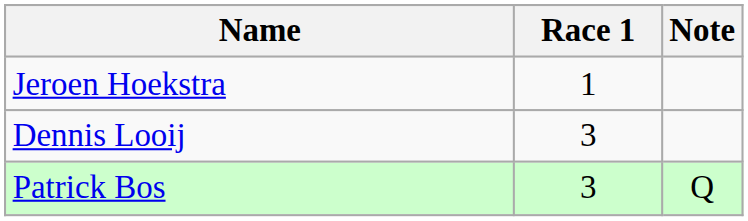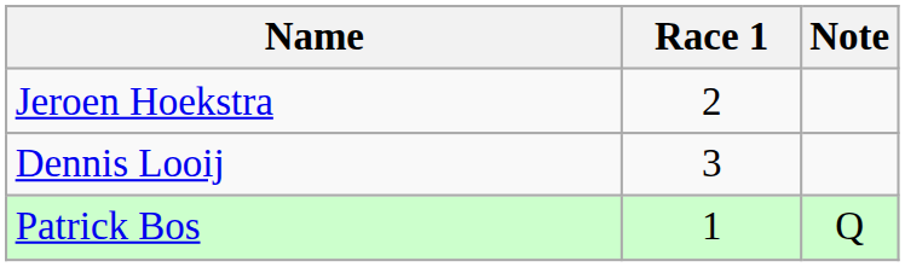 <table class="wikitable" style="text-align:center;">
 <tr>
 <th style="width:15em">Name</th>
 <th style="width:4em">Race 1</th>
 <th>Note</th>
 </tr>
 <tr>
 <td align=left><a href='#'>Jeroen Hoekstra</a></td>
-<td>1</td>
+<td>2</td>
 <td></td>
 </tr>
 <tr>
 <td align=left><a href='#'>Dennis Looij</a></td>
 <td>3</td>
 <td></td>
 </tr>
 <tr bgcolor=ccffcc>
 <td align=left><a href='#'>Patrick Bos</a></td>
-<td>3</td>
+<td>1</td>
 <td>Q</td>
 </tr>
 </table>
